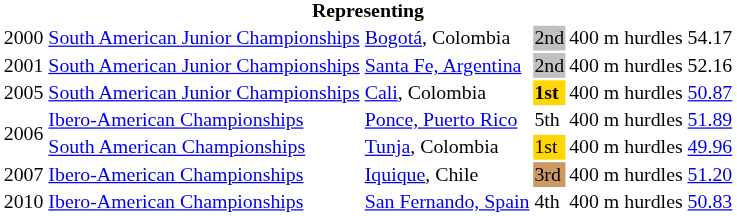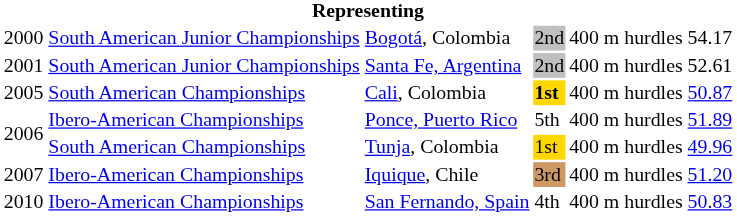 <table>
 <tr>
 <th colspan="6">Representing </th>
 </tr>
 <tr>
 <td>2000</td>
 <td><a href='#'>South American Junior Championships</a></td>
 <td><a href='#'>Bogotá</a>, Colombia</td>
 <td bgcolor=silver>2nd</td>
 <td>400 m hurdles</td>
 <td>54.17</td>
 </tr>
 <tr>
 <td>2001</td>
 <td><a href='#'>South American Junior Championships</a></td>
 <td><a href='#'>Santa Fe, Argentina</a></td>
 <td bgcolor=silver>2nd</td>
 <td>400 m hurdles</td>
-<td>52.16</td>
+<td>52.61</td>
 </tr>
 <tr>
 <td>2005</td>
-<td><a href='#'>South American Junior Championships</a></td>
+<td><a href='#'>South American Championships</a></td>
 <td><a href='#'>Cali</a>, Colombia</td>
 <td bgcolor=gold><strong>1st</strong></td>
 <td>400 m hurdles</td>
 <td><a href='#'>50.87</a></td>
 </tr>
 <tr>
 <td rowspan=2>2006</td>
 <td><a href='#'>Ibero-American Championships</a></td>
 <td><a href='#'>Ponce, Puerto Rico</a></td>
 <td>5th</td>
 <td>400 m hurdles</td>
 <td><a href='#'>51.89</a></td>
 </tr>
 <tr>
 <td><a href='#'>South American Championships</a></td>
 <td><a href='#'>Tunja</a>, Colombia</td>
 <td bgcolor=gold>1st</td>
 <td>400 m hurdles</td>
 <td><a href='#'>49.96</a></td>
 </tr>
 <tr>
 <td>2007</td>
 <td><a href='#'>Ibero-American Championships</a></td>
 <td><a href='#'>Iquique</a>, Chile</td>
 <td bgcolor=cc9966>3rd</td>
 <td>400 m hurdles</td>
 <td><a href='#'>51.20</a></td>
 </tr>
 <tr>
 <td>2010</td>
 <td><a href='#'>Ibero-American Championships</a></td>
 <td><a href='#'>San Fernando, Spain</a></td>
 <td>4th</td>
 <td>400 m hurdles</td>
 <td><a href='#'>50.83</a></td>
 </tr>
 </table>
